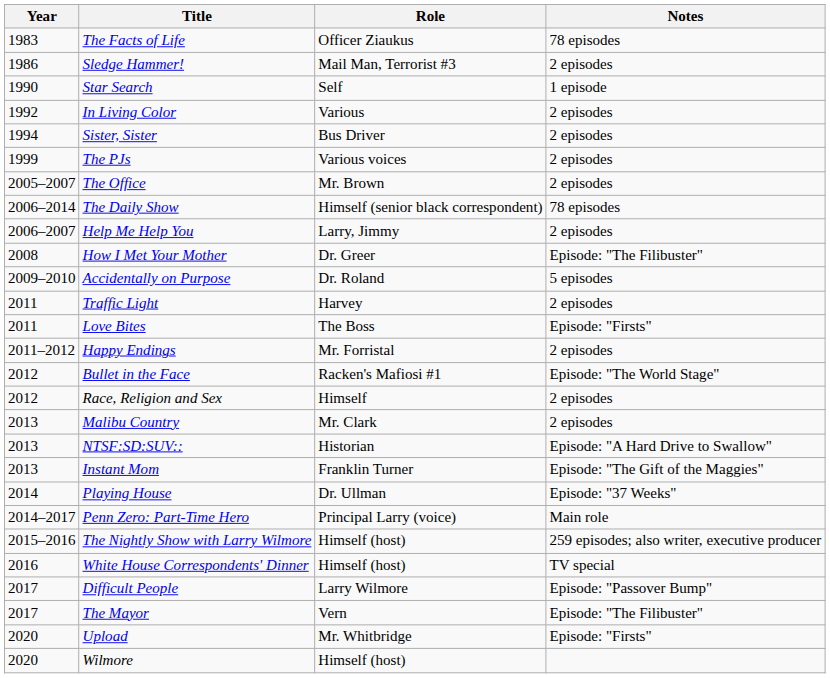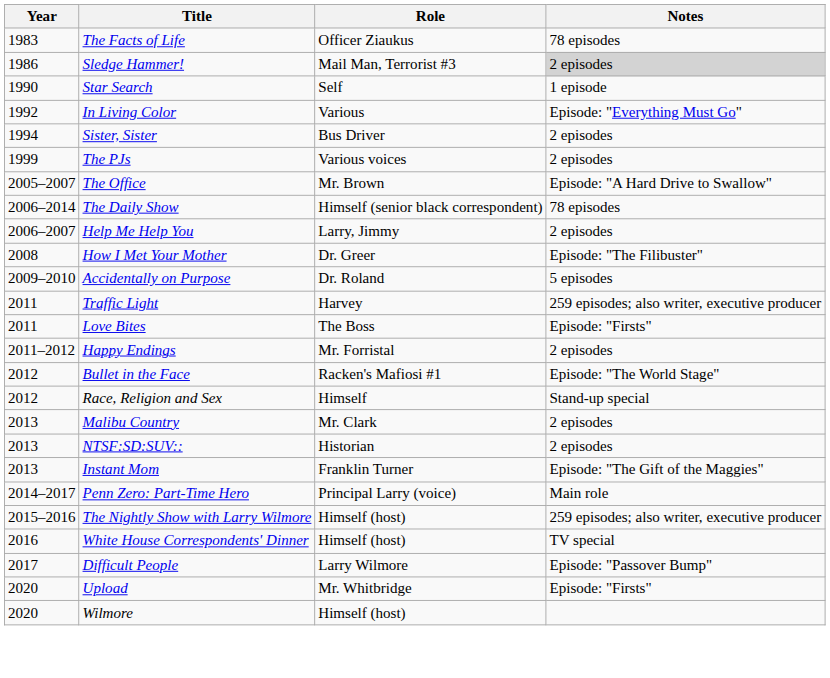 <table class="wikitable sortable">
 <tr>
 <th>Year</th>
 <th>Title</th>
 <th>Role</th>
 <th class="unsortable">Notes</th>
 </tr>
 <tr>
 <td>1983</td>
 <td><em><a href='#'>The Facts of Life</a></em></td>
 <td>Officer Ziaukus</td>
 <td>78 episodes</td>
 </tr>
 <tr>
 <td>1986</td>
 <td><em><a href='#'>Sledge Hammer!</a></em></td>
 <td>Mail Man, Terrorist #3</td>
-<td>2 episodes</td>
+<td style="background: lightgrey;">2 episodes</td>
 </tr>
 <tr>
 <td>1990</td>
 <td><em><a href='#'>Star Search</a></em></td>
 <td>Self</td>
 <td>1 episode</td>
 </tr>
 <tr>
 <td>1992</td>
 <td><em><a href='#'>In Living Color</a></em></td>
 <td>Various</td>
-<td>2 episodes</td>
+<td>Episode: "<a href='#'>Everything Must Go</a>"</td>
 </tr>
 <tr>
 <td>1994</td>
 <td><em><a href='#'>Sister, Sister</a></em></td>
 <td>Bus Driver</td>
 <td>2 episodes</td>
 </tr>
 <tr>
 <td>1999</td>
 <td><em><a href='#'>The PJs</a></em></td>
 <td>Various voices</td>
 <td>2 episodes</td>
 </tr>
 <tr>
 <td>2005–2007</td>
 <td><em><a href='#'>The Office</a></em></td>
 <td>Mr. Brown</td>
-<td>2 episodes</td>
+<td>Episode: "A Hard Drive to Swallow"</td>
 </tr>
 <tr>
 <td>2006–2014</td>
 <td><em><a href='#'>The Daily Show</a></em></td>
 <td>Himself (senior black correspondent)</td>
 <td>78 episodes</td>
 </tr>
 <tr>
 <td>2006–2007</td>
 <td><em><a href='#'>Help Me Help You</a></em></td>
 <td>Larry, Jimmy</td>
 <td>2 episodes</td>
 </tr>
 <tr>
 <td>2008</td>
 <td><em><a href='#'>How I Met Your Mother</a></em></td>
 <td>Dr. Greer</td>
 <td>Episode: "The Filibuster"</td>
 </tr>
 <tr>
 <td>2009–2010</td>
 <td><em><a href='#'>Accidentally on Purpose</a></em></td>
 <td>Dr. Roland</td>
 <td>5 episodes</td>
 </tr>
 <tr>
 <td>2011</td>
 <td><em><a href='#'>Traffic Light</a></em></td>
 <td>Harvey</td>
-<td>2 episodes</td>
+<td>259 episodes; also writer, executive producer</td>
 </tr>
 <tr>
 <td>2011</td>
 <td><em><a href='#'>Love Bites</a></em></td>
 <td>The Boss</td>
 <td>Episode: "Firsts"</td>
 </tr>
 <tr>
 <td>2011–2012</td>
 <td><em><a href='#'>Happy Endings</a></em></td>
 <td>Mr. Forristal</td>
 <td>2 episodes</td>
 </tr>
 <tr>
 <td>2012</td>
 <td><em><a href='#'>Bullet in the Face</a></em></td>
 <td>Racken's Mafiosi #1</td>
 <td>Episode: "The World Stage"</td>
 </tr>
 <tr>
 <td>2012</td>
 <td><em>Race, Religion and Sex</em></td>
 <td>Himself</td>
-<td>2 episodes</td>
+<td>Stand-up special</td>
 </tr>
 <tr>
 <td>2013</td>
 <td><em><a href='#'>Malibu Country</a></em></td>
 <td>Mr. Clark</td>
 <td>2 episodes</td>
 </tr>
 <tr>
 <td>2013</td>
 <td><em><a href='#'>NTSF:SD:SUV::</a></em></td>
 <td>Historian</td>
-<td>Episode: "A Hard Drive to Swallow"</td>
+<td>2 episodes</td>
 </tr>
 <tr>
 <td>2013</td>
 <td><em><a href='#'>Instant Mom</a></em></td>
 <td>Franklin Turner</td>
 <td>Episode: "The Gift of the Maggies"</td>
-</tr>
-<tr>
-<td>2014</td>
-<td><em><a href='#'>Playing House</a></em></td>
-<td>Dr. Ullman</td>
-<td>Episode: "37 Weeks"</td>
 </tr>
 <tr>
 <td>2014–2017</td>
 <td><em><a href='#'>Penn Zero: Part-Time Hero</a></em></td>
 <td>Principal Larry (voice)</td>
 <td>Main role</td>
 </tr>
 <tr>
 <td>2015–2016</td>
 <td><em><a href='#'>The Nightly Show with Larry Wilmore</a></em></td>
 <td>Himself (host)</td>
 <td>259 episodes; also writer, executive producer</td>
 </tr>
 <tr>
 <td>2016</td>
 <td><em><a href='#'>White House Correspondents' Dinner</a></em></td>
 <td>Himself (host)</td>
 <td>TV special</td>
 </tr>
 <tr>
 <td>2017</td>
 <td><em><a href='#'>Difficult People</a></em></td>
 <td>Larry Wilmore</td>
 <td>Episode: "Passover Bump"</td>
 </tr>
 <tr>
-<td>2017</td>
-<td><em><a href='#'>The Mayor</a></em></td>
-<td>Vern</td>
-<td>Episode: "The Filibuster"</td>
-</tr>
-<tr>
 <td>2020</td>
 <td><em><a href='#'>Upload</a></em></td>
 <td>Mr. Whitbridge</td>
 <td>Episode: "Firsts"</td>
 </tr>
 <tr>
 <td>2020</td>
 <td><em>Wilmore</em></td>
 <td>Himself (host)</td>
 </tr>
 </table>
